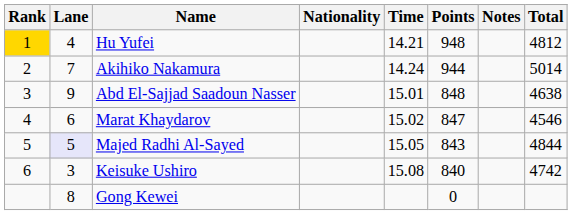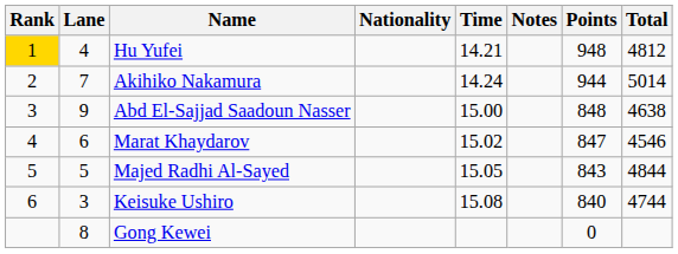 <table class="wikitable sortable" style="text-align:center">
 <tr>
 <th>Rank</th>
 <th>Lane</th>
 <th>Name</th>
 <th>Nationality</th>
 <th>Time</th>
+<th>Notes</th>
 <th>Points</th>
-<th>Notes</th>
 <th>Total</th>
 </tr>
 <tr>
 <td style="background: gold;">1</td>
 <td>4</td>
 <td align="left"><a href='#'>Hu Yufei</a></td>
 <td align=left></td>
 <td>14.21</td>
+<td></td>
 <td>948</td>
-<td></td>
 <td>4812</td>
 </tr>
 <tr>
 <td>2</td>
 <td>7</td>
 <td align="left"><a href='#'>Akihiko Nakamura</a></td>
 <td align=left></td>
 <td>14.24</td>
+<td></td>
 <td>944</td>
-<td></td>
 <td>5014</td>
 </tr>
 <tr>
 <td>3</td>
 <td>9</td>
 <td align="left"><a href='#'>Abd El-Sajjad Saadoun Nasser</a></td>
 <td align=left></td>
-<td>15.01</td>
+<td>15.00</td>
+<td></td>
 <td>848</td>
-<td></td>
 <td>4638</td>
 </tr>
 <tr>
 <td>4</td>
 <td>6</td>
 <td align="left"><a href='#'>Marat Khaydarov</a></td>
 <td align=left></td>
 <td>15.02</td>
+<td></td>
 <td>847</td>
-<td></td>
 <td>4546</td>
 </tr>
 <tr>
 <td>5</td>
-<td style="background: lavender;">5</td>
+<td>5</td>
 <td align="left"><a href='#'>Majed Radhi Al-Sayed</a></td>
 <td align=left></td>
 <td>15.05</td>
+<td></td>
 <td>843</td>
-<td></td>
 <td>4844</td>
 </tr>
 <tr>
 <td>6</td>
 <td>3</td>
 <td align="left"><a href='#'>Keisuke Ushiro</a></td>
 <td align=left></td>
 <td>15.08</td>
+<td></td>
 <td>840</td>
-<td></td>
-<td>4742</td>
+<td>4744</td>
 </tr>
 <tr>
 <td></td>
 <td>8</td>
 <td align="left"><a href='#'>Gong Kewei</a></td>
 <td align=left></td>
 <td></td>
+<td></td>
 <td>0</td>
-<td></td>
 <td></td>
 </tr>
 </table>
